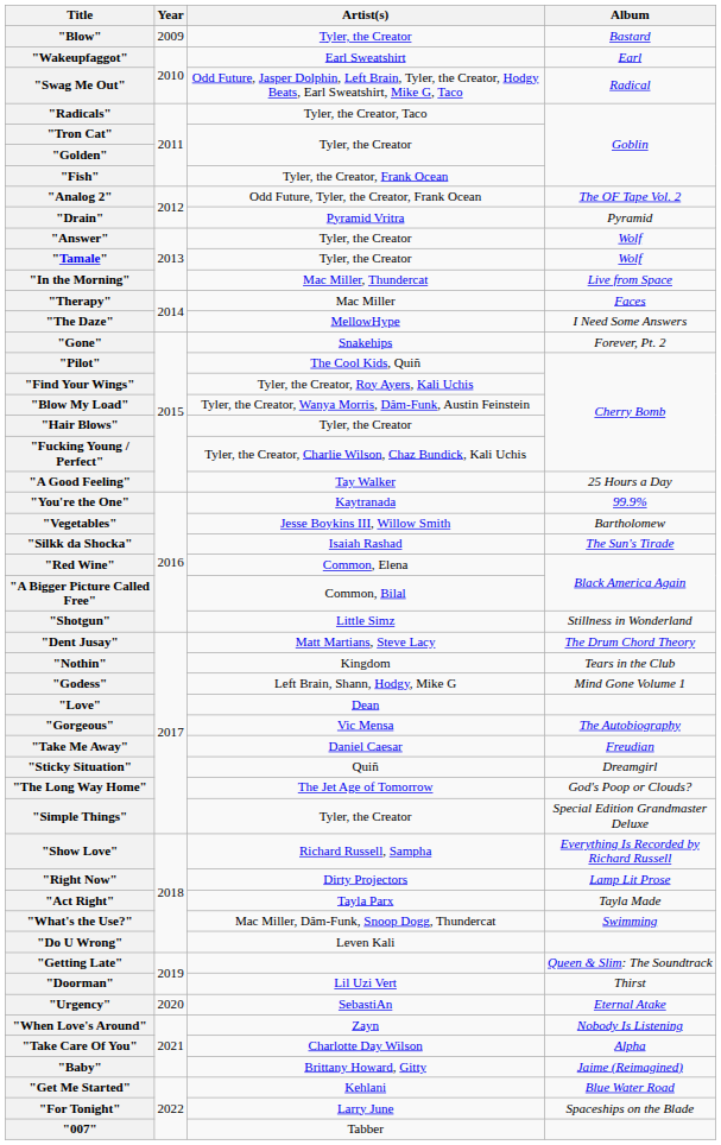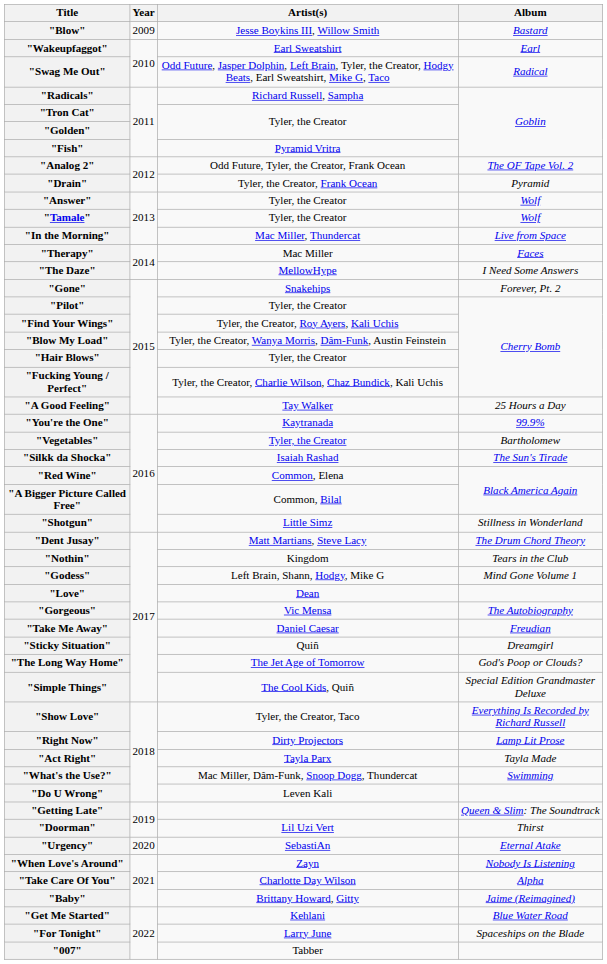 <table class="wikitable plainrowheaders" style="text-align:center;">
 <tr>
 <th scope="col">Title</th>
 <th scope="col">Year</th>
 <th scope="col">Artist(s)</th>
 <th scope="col">Album</th>
 </tr>
 <tr>
 <th scope="row">"Blow"</th>
 <td>2009</td>
-<td><a href='#'>Tyler, the Creator</a></td>
+<td><a href='#'>Jesse Boykins III</a>, <a href='#'>Willow Smith</a></td>
 <td><em><a href='#'>Bastard</a></em></td>
 </tr>
 <tr>
 <th scope="row">"Wakeupfaggot"</th>
 <td rowspan="2">2010</td>
 <td><a href='#'>Earl Sweatshirt</a></td>
 <td><em><a href='#'>Earl</a></em></td>
 </tr>
 <tr>
 <th scope="row">"Swag Me Out"</th>
 <td><a href='#'>Odd Future</a>, <a href='#'>Jasper Dolphin</a>, <a href='#'>Left Brain</a>, Tyler, the Creator, <a href='#'>Hodgy Beats</a>, Earl Sweatshirt, <a href='#'>Mike G</a>, <a href='#'>Taco</a></td>
 <td><em><a href='#'>Radical</a></em></td>
 </tr>
 <tr>
 <th scope="row">"Radicals"</th>
 <td rowspan="4">2011</td>
-<td>Tyler, the Creator, Taco</td>
+<td><a href='#'>Richard Russell</a>, <a href='#'>Sampha</a></td>
 <td rowspan="4"><em><a href='#'>Goblin</a></em></td>
 </tr>
 <tr>
 <th scope="row">"Tron Cat"</th>
 <td rowspan="2">Tyler, the Creator</td>
 </tr>
 <tr>
 <th scope="row">"Golden"</th>
 </tr>
 <tr>
 <th scope="row">"Fish"</th>
-<td>Tyler, the Creator, <a href='#'>Frank Ocean</a></td>
+<td><a href='#'>Pyramid Vritra</a></td>
 </tr>
 <tr>
 <th scope="row">"Analog 2"</th>
 <td rowspan="2">2012</td>
 <td>Odd Future, Tyler, the Creator, Frank Ocean</td>
 <td><em><a href='#'>The OF Tape Vol. 2</a></em></td>
 </tr>
 <tr>
 <th scope="row">"Drain"</th>
-<td><a href='#'>Pyramid Vritra</a></td>
+<td>Tyler, the Creator, <a href='#'>Frank Ocean</a></td>
 <td><em>Pyramid</em></td>
 </tr>
 <tr>
 <th scope="row">"Answer"</th>
 <td rowspan="3">2013</td>
 <td>Tyler, the Creator</td>
 <td><em><a href='#'>Wolf</a></em></td>
 </tr>
 <tr>
 <th scope="row">"<a href='#'>Tamale</a>"</th>
 <td>Tyler, the Creator</td>
 <td><em><a href='#'>Wolf</a></em></td>
 </tr>
 <tr>
 <th scope="row">"In the Morning"</th>
 <td><a href='#'>Mac Miller</a>, <a href='#'>Thundercat</a></td>
 <td><em><a href='#'>Live from Space</a></em></td>
 </tr>
 <tr>
 <th scope="row">"Therapy"</th>
 <td rowspan="2">2014</td>
 <td>Mac Miller</td>
 <td><em><a href='#'>Faces</a></em></td>
 </tr>
 <tr>
 <th scope="row">"The Daze"</th>
 <td><a href='#'>MellowHype</a></td>
 <td><em>I Need Some Answers</em></td>
 </tr>
 <tr>
 <th scope="row">"Gone"</th>
 <td rowspan="7">2015</td>
 <td><a href='#'>Snakehips</a></td>
 <td><em>Forever, Pt. 2</em></td>
 </tr>
 <tr>
 <th scope="row">"Pilot"</th>
-<td><a href='#'>The Cool Kids</a>, Quiñ</td>
+<td>Tyler, the Creator</td>
 <td rowspan="5"><em><a href='#'>Cherry Bomb</a></em></td>
 </tr>
 <tr>
 <th scope="row">"Find Your Wings"</th>
 <td>Tyler, the Creator, <a href='#'>Roy Ayers</a>, <a href='#'>Kali Uchis</a></td>
 </tr>
 <tr>
 <th scope="row">"Blow My Load"</th>
 <td>Tyler, the Creator, <a href='#'>Wanya Morris</a>, <a href='#'>Dâm-Funk</a>, Austin Feinstein</td>
 </tr>
 <tr>
 <th scope="row">"Hair Blows"</th>
 <td>Tyler, the Creator</td>
 </tr>
 <tr>
 <th scope="row">"Fucking Young / Perfect"</th>
 <td>Tyler, the Creator, <a href='#'>Charlie Wilson</a>, <a href='#'>Chaz Bundick</a>, Kali Uchis</td>
 </tr>
 <tr>
 <th scope="row">"A Good Feeling"</th>
 <td><a href='#'>Tay Walker</a></td>
 <td><em>25 Hours a Day</em></td>
 </tr>
 <tr>
 <th scope="row">"You're the One"</th>
 <td rowspan="6">2016</td>
 <td><a href='#'>Kaytranada</a></td>
 <td><em><a href='#'>99.9%</a></em></td>
 </tr>
 <tr>
 <th scope="row">"Vegetables"</th>
-<td><a href='#'>Jesse Boykins III</a>, <a href='#'>Willow Smith</a></td>
+<td><a href='#'>Tyler, the Creator</a></td>
 <td><em>Bartholomew</em></td>
 </tr>
 <tr>
 <th scope="row">"Silkk da Shocka"</th>
 <td><a href='#'>Isaiah Rashad</a></td>
 <td><em><a href='#'>The Sun's Tirade</a></em></td>
 </tr>
 <tr>
 <th scope="row">"Red Wine"</th>
 <td><a href='#'>Common</a>, Elena</td>
 <td rowspan="2"><em><a href='#'>Black America Again</a></em></td>
 </tr>
 <tr>
 <th scope="row">"A Bigger Picture Called Free"</th>
 <td>Common, <a href='#'>Bilal</a></td>
 </tr>
 <tr>
 <th scope="row">"Shotgun"</th>
 <td><a href='#'>Little Simz</a></td>
 <td><em>Stillness in Wonderland</em></td>
 </tr>
 <tr>
 <th scope="row">"Dent Jusay"</th>
 <td rowspan="9">2017</td>
 <td><a href='#'>Matt Martians</a>, <a href='#'>Steve Lacy</a></td>
 <td><em><a href='#'>The Drum Chord Theory</a></em></td>
 </tr>
 <tr>
 <th scope="row">"Nothin"</th>
 <td>Kingdom</td>
 <td><em>Tears in the Club</em></td>
 </tr>
 <tr>
 <th scope="row">"Godess"</th>
 <td>Left Brain, Shann, <a href='#'>Hodgy</a>, Mike G</td>
 <td><em>Mind Gone Volume 1</em></td>
 </tr>
 <tr>
 <th scope="row">"Love"</th>
 <td><a href='#'>Dean</a></td>
 <td></td>
 </tr>
 <tr>
 <th scope="row">"Gorgeous"</th>
 <td><a href='#'>Vic Mensa</a></td>
 <td><em><a href='#'>The Autobiography</a></em></td>
 </tr>
 <tr>
 <th scope="row">"Take Me Away"</th>
 <td><a href='#'>Daniel Caesar</a></td>
 <td><em><a href='#'>Freudian</a></em></td>
 </tr>
 <tr>
 <th scope="row">"Sticky Situation"</th>
 <td>Quiñ</td>
 <td><em>Dreamgirl</em></td>
 </tr>
 <tr>
 <th scope="row">"The Long Way Home"</th>
 <td><a href='#'>The Jet Age of Tomorrow</a></td>
 <td><em>God's Poop or Clouds?</em></td>
 </tr>
 <tr>
 <th scope="row">"Simple Things"</th>
-<td>Tyler, the Creator</td>
+<td><a href='#'>The Cool Kids</a>, Quiñ</td>
 <td><em>Special Edition Grandmaster Deluxe</em></td>
 </tr>
 <tr>
 <th scope="row">"Show Love"</th>
 <td rowspan="5">2018</td>
-<td><a href='#'>Richard Russell</a>, <a href='#'>Sampha</a></td>
+<td>Tyler, the Creator, Taco</td>
 <td><em><a href='#'>Everything Is Recorded by Richard Russell</a></em></td>
 </tr>
 <tr>
 <th scope="row">"Right Now"</th>
 <td><a href='#'>Dirty Projectors</a></td>
 <td><em><a href='#'>Lamp Lit Prose</a></em></td>
 </tr>
 <tr>
 <th scope="row">"Act Right"</th>
 <td><a href='#'>Tayla Parx</a></td>
 <td><em>Tayla Made</em></td>
 </tr>
 <tr>
 <th scope="row">"What's the Use?"</th>
 <td>Mac Miller, Dâm-Funk, <a href='#'>Snoop Dogg</a>, Thundercat</td>
 <td><em><a href='#'>Swimming</a></em></td>
 </tr>
 <tr>
 <th scope="row">"Do U Wrong"</th>
 <td>Leven Kali</td>
 <td></td>
 </tr>
 <tr>
 <th scope="row">"Getting Late"</th>
 <td rowspan="2">2019</td>
 <td></td>
 <td><em><a href='#'>Queen & Slim</a>: The Soundtrack</em></td>
 </tr>
 <tr>
 <th scope="row">"Doorman"</th>
 <td><a href='#'>Lil Uzi Vert</a></td>
 <td><em>Thirst</em></td>
 </tr>
 <tr>
 <th scope="row">"Urgency"</th>
 <td>2020</td>
 <td><a href='#'>SebastiAn</a></td>
 <td><em><a href='#'>Eternal Atake</a></em></td>
 </tr>
 <tr>
 <th scope="row">"When Love's Around"</th>
 <td rowspan="3">2021</td>
 <td><a href='#'>Zayn</a></td>
 <td><em><a href='#'>Nobody Is Listening</a></em></td>
 </tr>
 <tr>
 <th scope="row">"Take Care Of You"</th>
 <td><a href='#'>Charlotte Day Wilson</a></td>
 <td><em><a href='#'>Alpha</a></em></td>
 </tr>
 <tr>
 <th scope="row">"Baby"</th>
 <td><a href='#'>Brittany Howard</a>, <a href='#'>Gitty</a></td>
 <td><em><a href='#'>Jaime (Reimagined)</a></em></td>
 </tr>
 <tr>
 <th scope="row">"Get Me Started"</th>
 <td rowspan="3">2022</td>
 <td><a href='#'>Kehlani</a></td>
 <td><em><a href='#'>Blue Water Road</a></em></td>
 </tr>
 <tr>
 <th scope="row">"For Tonight"</th>
 <td><a href='#'>Larry June</a></td>
 <td><em>Spaceships on the Blade</em></td>
 </tr>
 <tr>
 <th scope="row">"007"</th>
 <td>Tabber</td>
 <td></td>
 </tr>
 </table>
